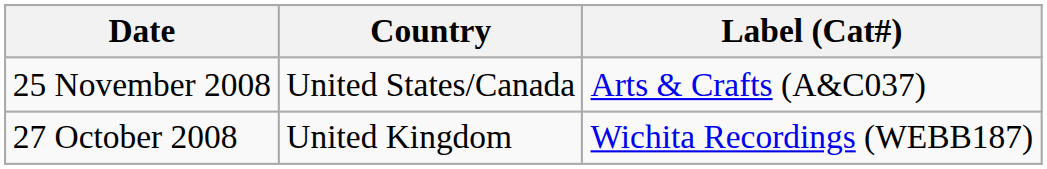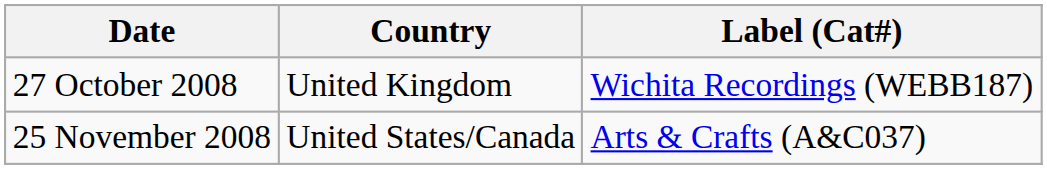 <table class="wikitable">
 <tr>
 <th>Date</th>
 <th>Country</th>
 <th>Label (Cat#)</th>
 </tr>
 <tr>
+<td>27 October 2008</td>
+<td>United Kingdom</td>
+<td><a href='#'>Wichita Recordings</a> (WEBB187)</td>
+</tr>
+<tr>
 <td>25 November 2008</td>
 <td>United States/Canada</td>
 <td><a href='#'>Arts & Crafts</a> (A&C037)</td>
 </tr>
-<tr>
-<td>27 October 2008</td>
-<td>United Kingdom</td>
-<td><a href='#'>Wichita Recordings</a> (WEBB187)</td>
-</tr>
 </table>
